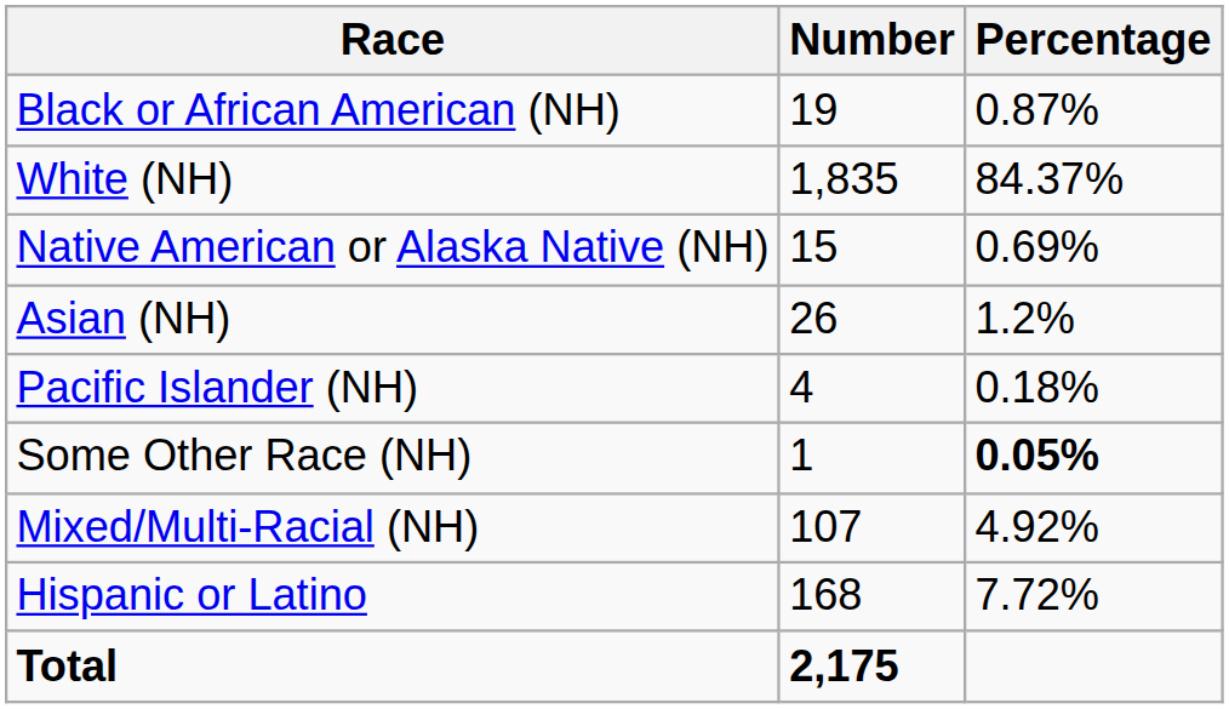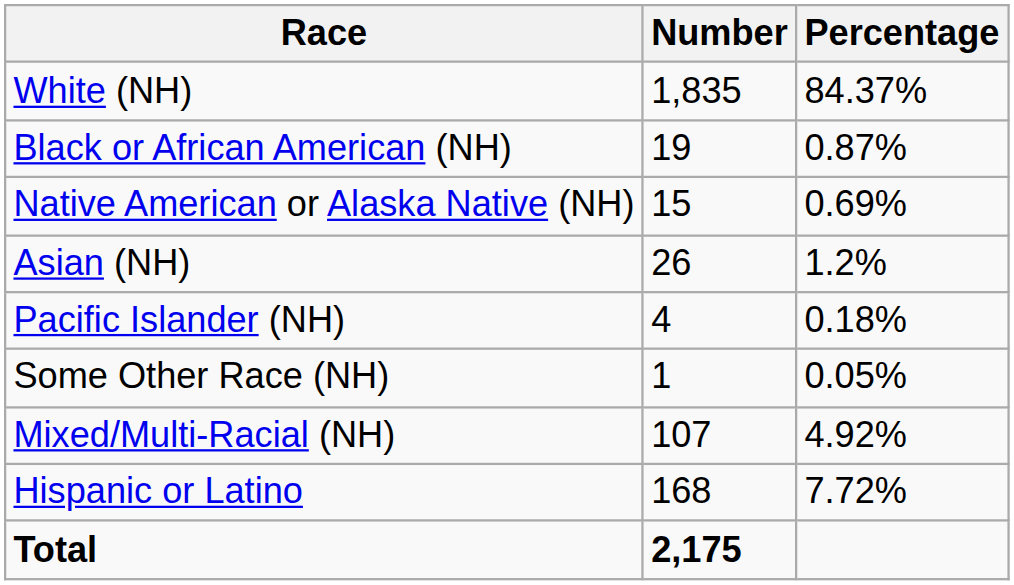 <table class="wikitable">
 <tr>
 <th>Race</th>
 <th>Number</th>
 <th>Percentage</th>
 </tr>
 <tr>
+<td><a href='#'>White</a> (NH)</td>
+<td>1,835</td>
+<td>84.37%</td>
+</tr>
+<tr>
 <td><a href='#'>Black or African American</a> (NH)</td>
 <td>19</td>
 <td>0.87%</td>
-</tr>
-<tr>
-<td><a href='#'>White</a> (NH)</td>
-<td>1,835</td>
-<td>84.37%</td>
 </tr>
 <tr>
 <td><a href='#'>Native American</a> or <a href='#'>Alaska Native</a> (NH)</td>
 <td>15</td>
 <td>0.69%</td>
 </tr>
 <tr>
 <td><a href='#'>Asian</a> (NH)</td>
 <td>26</td>
 <td>1.2%</td>
 </tr>
 <tr>
 <td><a href='#'>Pacific Islander</a> (NH)</td>
 <td>4</td>
 <td>0.18%</td>
 </tr>
 <tr>
 <td>Some Other Race (NH)</td>
 <td>1</td>
-<td><strong>0.05%</strong></td>
+<td>0.05%</td>
 </tr>
 <tr>
 <td><a href='#'>Mixed/Multi-Racial</a> (NH)</td>
 <td>107</td>
 <td>4.92%</td>
 </tr>
 <tr>
 <td><a href='#'>Hispanic or Latino</a></td>
 <td>168</td>
 <td>7.72%</td>
 </tr>
 <tr>
 <td><strong>Total</strong></td>
 <td><strong>2,175</strong></td>
 <td></td>
 </tr>
 </table>
